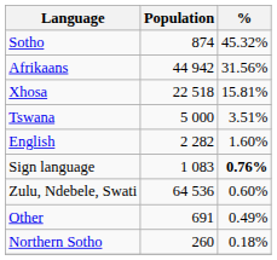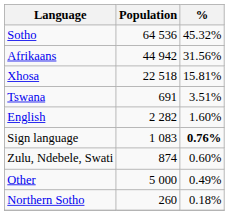 <table class="wikitable" style="font-size: 95%; text-align: right">
 <tr>
 <th>Language</th>
 <th>Population</th>
 <th>%</th>
 </tr>
 <tr>
 <td align=left><a href='#'>Sotho</a></td>
-<td>874</td>
+<td>64 536</td>
 <td>45.32%</td>
 </tr>
 <tr>
 <td align=left><a href='#'>Afrikaans</a></td>
 <td>44 942</td>
 <td>31.56%</td>
 </tr>
 <tr>
 <td align=left><a href='#'>Xhosa</a></td>
 <td>22 518</td>
 <td>15.81%</td>
 </tr>
 <tr>
 <td align=left><a href='#'>Tswana</a></td>
-<td>5 000</td>
+<td>691</td>
 <td>3.51%</td>
 </tr>
 <tr>
 <td align=left><a href='#'>English</a></td>
 <td>2 282</td>
 <td>1.60%</td>
 </tr>
 <tr>
 <td align=left>Sign language</td>
 <td>1 083</td>
 <td><strong>0.76%</strong></td>
 </tr>
 <tr>
 <td align=left>Zulu, Ndebele, Swati</td>
-<td>64 536</td>
+<td>874</td>
 <td>0.60%</td>
 </tr>
 <tr>
 <td align=left><a href='#'>Other</a></td>
-<td>691</td>
+<td>5 000</td>
 <td>0.49%</td>
 </tr>
 <tr>
 <td align=left><a href='#'>Northern Sotho</a></td>
 <td>260</td>
 <td>0.18%</td>
 </tr>
 <tr>
 </tr>
 </table>
